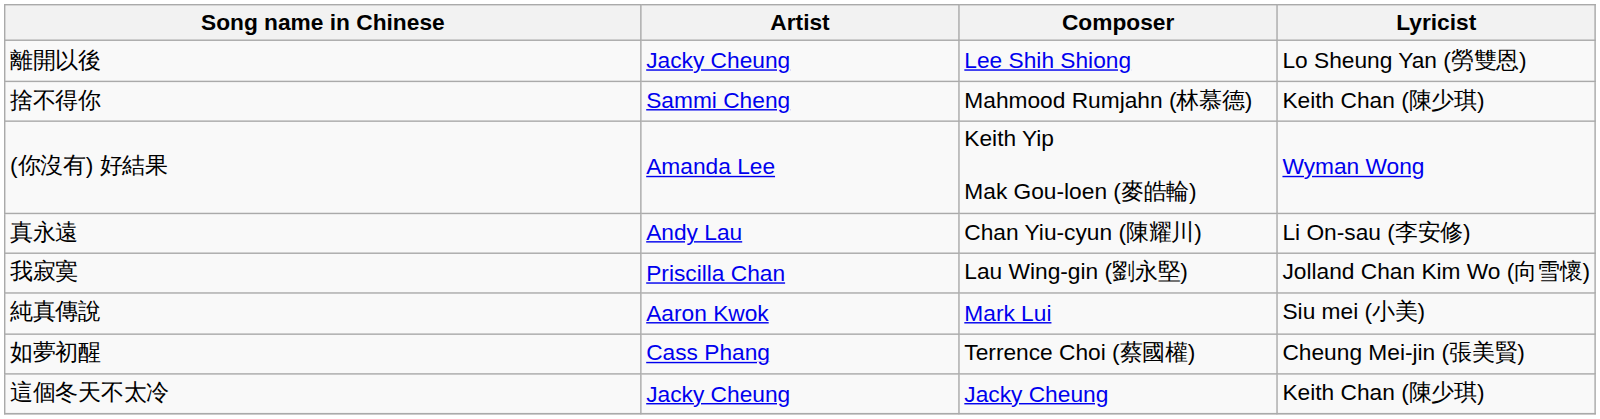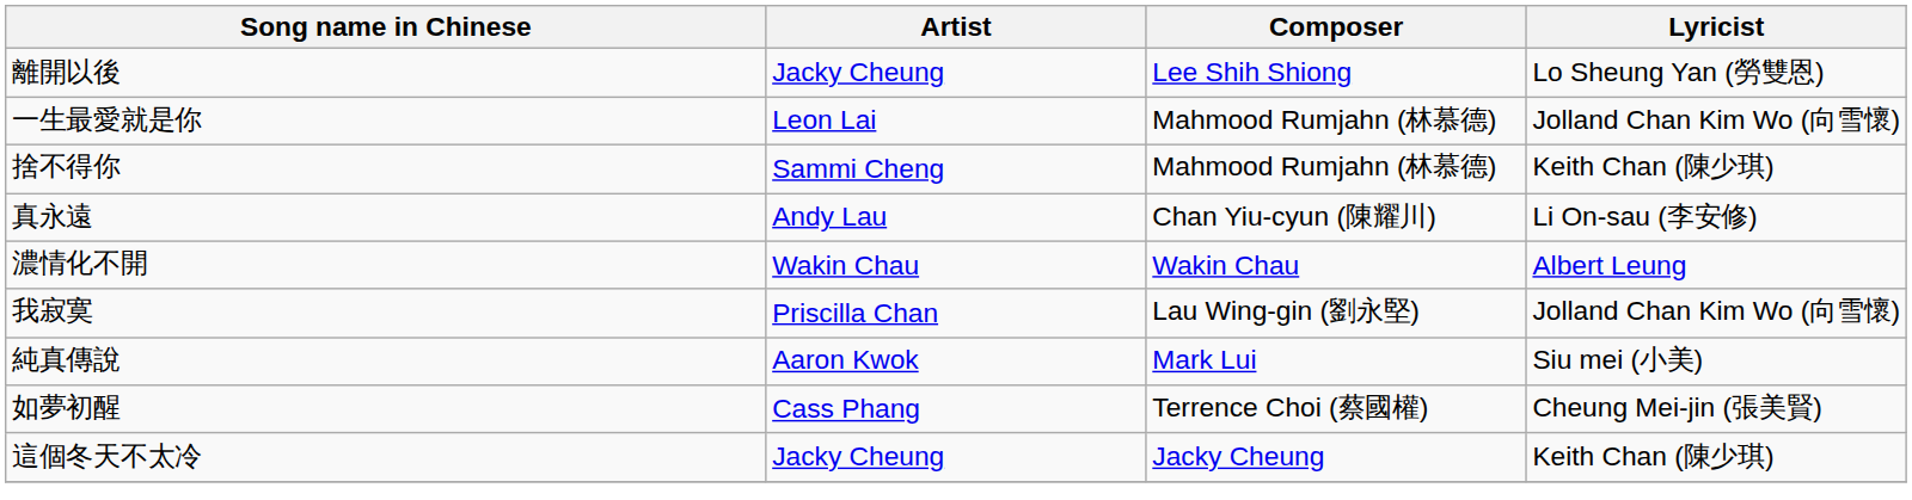 <table class="wikitable">
 <tr>
 <th width=40%>Song name in Chinese</th>
 <th width=20%>Artist</th>
 <th width=20%>Composer</th>
 <th width=20%>Lyricist</th>
 </tr>
 <tr>
 <td>離開以後</td>
 <td><a href='#'>Jacky Cheung</a></td>
 <td><a href='#'>Lee Shih Shiong</a></td>
 <td>Lo Sheung Yan (勞雙恩)</td>
 </tr>
 <tr>
+<td>一生最愛就是你</td>
+<td><a href='#'>Leon Lai</a></td>
+<td>Mahmood Rumjahn (林慕德)</td>
+<td>Jolland Chan Kim Wo (向雪懷)</td>
+</tr>
+<tr>
 <td>捨不得你</td>
 <td><a href='#'>Sammi Cheng</a></td>
 <td>Mahmood Rumjahn (林慕德)</td>
 <td>Keith Chan (陳少琪)</td>
 </tr>
 <tr>
-<td>(你沒有) 好結果</td>
-<td><a href='#'>Amanda Lee</a></td>
-<td>Keith Yip<br><br>Mak Gou-loen (麥皓輪)</td>
-<td><a href='#'>Wyman Wong</a></td>
-</tr>
-<tr>
 <td>真永遠</td>
 <td><a href='#'>Andy Lau</a></td>
 <td>Chan Yiu-cyun (陳耀川)</td>
 <td>Li On-sau (李安修)</td>
+</tr>
+<tr>
+<td>濃情化不開</td>
+<td><a href='#'>Wakin Chau</a></td>
+<td><a href='#'>Wakin Chau</a></td>
+<td><a href='#'>Albert Leung</a></td>
 </tr>
 <tr>
 <td>我寂寞</td>
 <td><a href='#'>Priscilla Chan</a></td>
 <td>Lau Wing-gin (劉永堅)</td>
 <td>Jolland Chan Kim Wo (向雪懷)</td>
 </tr>
 <tr>
 <td>純真傳說</td>
 <td><a href='#'>Aaron Kwok</a></td>
 <td><a href='#'>Mark Lui</a></td>
 <td>Siu mei (小美)</td>
 </tr>
 <tr>
 <td>如夢初醒</td>
 <td><a href='#'>Cass Phang</a></td>
 <td>Terrence Choi (蔡國權)</td>
 <td>Cheung Mei-jin (張美賢)</td>
 </tr>
 <tr>
 <td>這個冬天不太冷</td>
 <td><a href='#'>Jacky Cheung</a></td>
 <td><a href='#'>Jacky Cheung</a></td>
 <td>Keith Chan (陳少琪)</td>
 </tr>
 <tr>
 </tr>
 </table>
